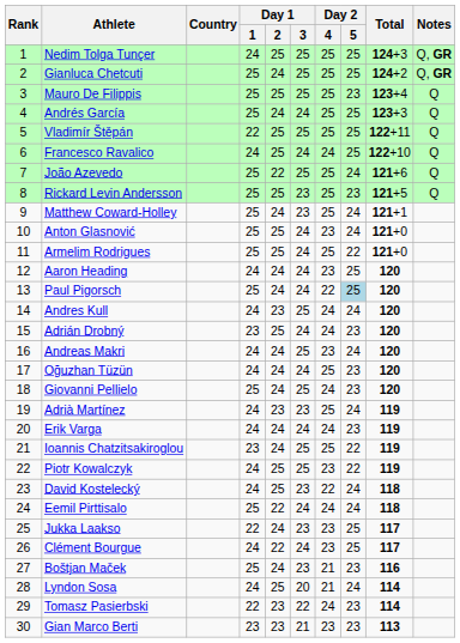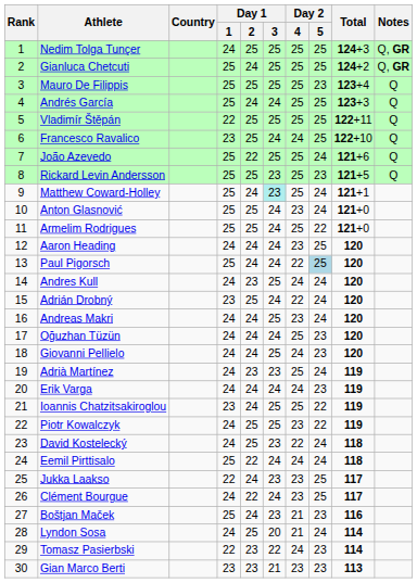 <table class="wikitable sortable" style="text-align:center">
 <tr>
 <th rowspan=2>Rank</th>
 <th rowspan=2>Athlete</th>
 <th rowspan=2>Country</th>
 <th colspan=3>Day 1</th>
 <th colspan=2>Day 2</th>
 <th rowspan=2>Total</th>
 <th rowspan=2 class="unsortable">Notes</th>
 </tr>
 <tr>
 <th width=25px>1</th>
 <th width=25px>2</th>
 <th width=25px>3</th>
 <th width=25px>4</th>
 <th width=25px>5</th>
 </tr>
 <tr bgcolor=bbffbb>
 <td>1</td>
 <td align=left><a href='#'>Nedim Tolga Tunçer</a></td>
 <td align=left></td>
 <td>24</td>
 <td>25</td>
 <td>25</td>
 <td>25</td>
 <td>25</td>
 <td><strong>124</strong>+3</td>
 <td>Q, <strong>GR</strong></td>
 </tr>
 <tr bgcolor=bbffbb>
 <td>2</td>
 <td align=left><a href='#'>Gianluca Chetcuti</a></td>
 <td align=left></td>
 <td>25</td>
 <td>24</td>
 <td>25</td>
 <td>25</td>
 <td>25</td>
 <td><strong>124</strong>+2</td>
 <td>Q, <strong>GR</strong></td>
 </tr>
 <tr bgcolor=bbffbb>
 <td>3</td>
 <td align=left><a href='#'>Mauro De Filippis</a></td>
 <td align=left></td>
 <td>25</td>
 <td>25</td>
 <td>25</td>
 <td>25</td>
 <td>23</td>
 <td><strong>123</strong>+4</td>
 <td>Q</td>
 </tr>
 <tr bgcolor=bbffbb>
 <td>4</td>
 <td align=left><a href='#'>Andrés García</a></td>
 <td align=left></td>
 <td>25</td>
 <td>24</td>
 <td>24</td>
 <td>25</td>
 <td>25</td>
 <td><strong>123</strong>+3</td>
 <td>Q</td>
 </tr>
 <tr bgcolor=bbffbb>
 <td>5</td>
 <td align=left><a href='#'>Vladimír Štěpán</a></td>
 <td align=left></td>
 <td>22</td>
 <td>25</td>
 <td>25</td>
 <td>25</td>
 <td>25</td>
 <td><strong>122</strong>+11</td>
 <td>Q</td>
 </tr>
 <tr bgcolor=bbffbb>
 <td>6</td>
 <td align=left><a href='#'>Francesco Ravalico</a></td>
 <td align=left></td>
-<td>24</td>
+<td>23</td>
 <td>25</td>
 <td>24</td>
 <td>24</td>
 <td>25</td>
 <td><strong>122</strong>+10</td>
 <td>Q</td>
 </tr>
 <tr bgcolor=bbffbb>
 <td>7</td>
 <td align=left><a href='#'>João Azevedo</a></td>
 <td align=left></td>
 <td>25</td>
 <td>22</td>
 <td>25</td>
 <td>25</td>
 <td>24</td>
 <td><strong>121</strong>+6</td>
 <td>Q</td>
 </tr>
 <tr bgcolor=bbffbb>
 <td>8</td>
 <td align=left><a href='#'>Rickard Levin Andersson</a></td>
 <td align=left></td>
 <td>25</td>
 <td>25</td>
 <td>23</td>
 <td>25</td>
 <td>23</td>
 <td><strong>121</strong>+5</td>
 <td>Q</td>
 </tr>
 <tr>
 <td>9</td>
 <td align=left><a href='#'>Matthew Coward-Holley</a></td>
 <td align=left></td>
 <td>25</td>
 <td>24</td>
-<td>23</td>
+<td style="background: paleturquoise;">23</td>
 <td>25</td>
 <td>24</td>
 <td><strong>121</strong>+1</td>
 <td></td>
 </tr>
 <tr>
 <td>10</td>
 <td align=left><a href='#'>Anton Glasnović</a></td>
 <td align=left></td>
 <td>25</td>
 <td>25</td>
 <td>24</td>
 <td>23</td>
 <td>24</td>
 <td><strong>121</strong>+0</td>
 <td></td>
 </tr>
 <tr>
 <td>11</td>
 <td align=left><a href='#'>Armelim Rodrigues</a></td>
 <td align=left></td>
 <td>25</td>
 <td>25</td>
 <td>24</td>
 <td>25</td>
 <td>22</td>
 <td><strong>121</strong>+0</td>
 <td></td>
 </tr>
 <tr>
 <td>12</td>
 <td align=left><a href='#'>Aaron Heading</a></td>
 <td align=left></td>
 <td>24</td>
 <td>24</td>
 <td>24</td>
 <td>23</td>
 <td>25</td>
 <td><strong>120</strong></td>
 <td></td>
 </tr>
 <tr>
 <td>13</td>
 <td align=left><a href='#'>Paul Pigorsch</a></td>
 <td align=left></td>
 <td>25</td>
 <td>24</td>
 <td>24</td>
 <td>22</td>
 <td style="background: lightblue;">25</td>
 <td><strong>120</strong></td>
 <td></td>
 </tr>
 <tr>
 <td>14</td>
 <td align=left><a href='#'>Andres Kull</a></td>
 <td align=left></td>
 <td>24</td>
 <td>23</td>
 <td>25</td>
 <td>24</td>
 <td>24</td>
 <td><strong>120</strong></td>
 <td></td>
 </tr>
 <tr>
 <td>15</td>
 <td align=left><a href='#'>Adrián Drobný</a></td>
 <td align=left></td>
 <td>23</td>
 <td>25</td>
 <td>24</td>
+<td>22</td>
 <td>24</td>
-<td>23</td>
 <td><strong>120</strong></td>
 <td></td>
 </tr>
 <tr>
 <td>16</td>
 <td align=left><a href='#'>Andreas Makri</a></td>
 <td align=left></td>
 <td>24</td>
 <td>24</td>
 <td>25</td>
 <td>23</td>
 <td>24</td>
 <td><strong>120</strong></td>
 <td></td>
 </tr>
 <tr>
 <td>17</td>
 <td align=left><a href='#'>Oğuzhan Tüzün</a></td>
 <td align=left></td>
 <td>24</td>
 <td>24</td>
 <td>24</td>
 <td>25</td>
 <td>23</td>
 <td><strong>120</strong></td>
 <td></td>
 </tr>
 <tr>
 <td>18</td>
 <td align=left><a href='#'>Giovanni Pellielo</a></td>
 <td align=left></td>
-<td>25</td>
+<td>24</td>
 <td>24</td>
 <td>25</td>
 <td>24</td>
 <td>23</td>
 <td><strong>120</strong></td>
 <td></td>
 </tr>
 <tr>
 <td>19</td>
 <td align=left><a href='#'>Adrià Martínez</a></td>
 <td align=left></td>
 <td>24</td>
 <td>23</td>
 <td>23</td>
 <td>25</td>
 <td>24</td>
 <td><strong>119</strong></td>
 <td></td>
 </tr>
 <tr>
 <td>20</td>
 <td align=left><a href='#'>Erik Varga</a></td>
 <td align=left></td>
 <td>24</td>
 <td>24</td>
 <td>24</td>
 <td>24</td>
 <td>23</td>
 <td><strong>119</strong></td>
 <td></td>
 </tr>
 <tr>
 <td>21</td>
 <td align=left><a href='#'>Ioannis Chatzitsakiroglou</a></td>
 <td align=left></td>
 <td>23</td>
 <td>24</td>
 <td>25</td>
 <td>25</td>
 <td>22</td>
 <td><strong>119</strong></td>
 <td></td>
 </tr>
 <tr>
 <td>22</td>
 <td align=left><a href='#'>Piotr Kowalczyk</a></td>
 <td align=left></td>
 <td>24</td>
 <td>25</td>
 <td>25</td>
 <td>23</td>
 <td>22</td>
 <td><strong>119</strong></td>
 <td></td>
 </tr>
 <tr>
 <td>23</td>
 <td align=left><a href='#'>David Kostelecký</a></td>
 <td align=left></td>
 <td>24</td>
 <td>25</td>
 <td>23</td>
 <td>22</td>
 <td>24</td>
 <td><strong>118</strong></td>
 <td></td>
 </tr>
 <tr>
 <td>24</td>
 <td align=left><a href='#'>Eemil Pirttisalo</a></td>
 <td align=left></td>
 <td>25</td>
 <td>22</td>
 <td>24</td>
 <td>24</td>
 <td>24</td>
 <td><strong>118</strong></td>
 <td></td>
 </tr>
 <tr>
 <td>25</td>
 <td align=left><a href='#'>Jukka Laakso</a></td>
 <td align=left></td>
 <td>22</td>
 <td>24</td>
 <td>23</td>
 <td>23</td>
 <td>25</td>
 <td><strong>117</strong></td>
 <td></td>
 </tr>
 <tr>
 <td>26</td>
 <td align=left><a href='#'>Clément Bourgue</a></td>
 <td align=left></td>
 <td>24</td>
 <td>22</td>
 <td>24</td>
 <td>23</td>
 <td>25</td>
 <td><strong>117</strong></td>
 <td></td>
 </tr>
 <tr>
 <td>27</td>
 <td align=left><a href='#'>Boštjan Maček</a></td>
 <td align=left></td>
 <td>25</td>
 <td>24</td>
 <td>23</td>
 <td>21</td>
 <td>23</td>
 <td><strong>116</strong></td>
 <td></td>
 </tr>
 <tr>
 <td>28</td>
 <td align=left><a href='#'>Lyndon Sosa</a></td>
 <td align=left></td>
 <td>24</td>
 <td>25</td>
 <td>20</td>
 <td>21</td>
 <td>24</td>
 <td><strong>114</strong></td>
 <td></td>
 </tr>
 <tr>
 <td>29</td>
 <td align=left><a href='#'>Tomasz Pasierbski</a></td>
 <td align=left></td>
 <td>22</td>
 <td>23</td>
 <td>22</td>
 <td>24</td>
 <td>23</td>
 <td><strong>114</strong></td>
 <td></td>
 </tr>
 <tr>
 <td>30</td>
 <td align=left><a href='#'>Gian Marco Berti</a></td>
 <td align=left></td>
 <td>23</td>
 <td>23</td>
 <td>21</td>
 <td>23</td>
 <td>23</td>
 <td><strong>113</strong></td>
 <td></td>
 </tr>
 </table>
